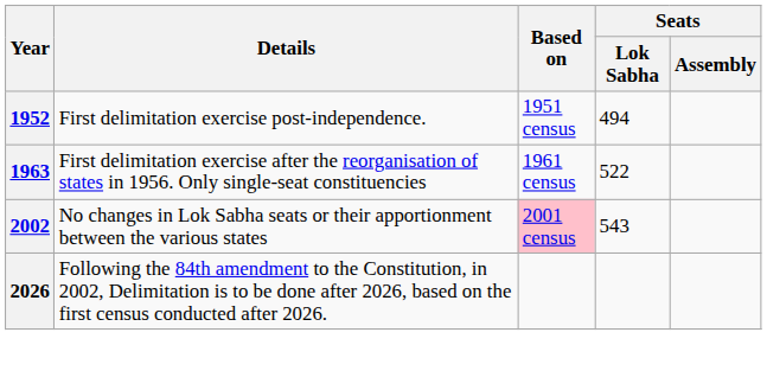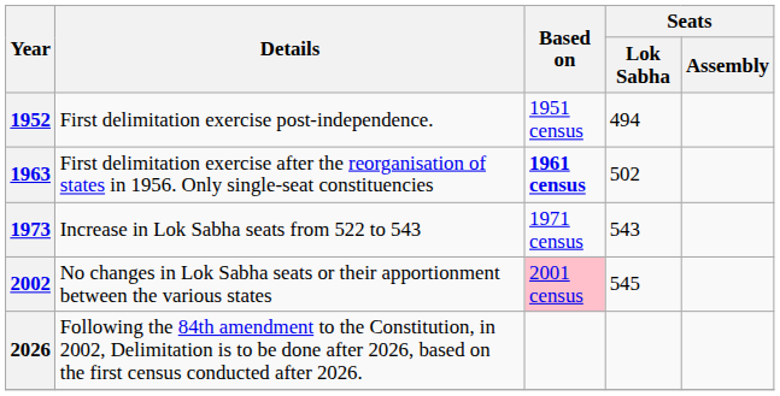 <table class="wikitable sortable static-row-numbers">
 <tr>
 <th scope=col rowspan=2>Year</th>
 <th scope=col rowspan=2>Details</th>
 <th scope=col rowspan=2>Based on</th>
 <th scope=colgroup colspan=2>Seats</th>
 </tr>
 <tr class="static-row-header">
 <th scope=col>Lok Sabha</th>
 <th scope=col>Assembly</th>
 </tr>
 <tr>
 <th scope=row><a href='#'>1952</a></th>
 <td>First delimitation exercise post-independence.</td>
 <td><a href='#'>1951 census</a></td>
 <td>494</td>
 <td></td>
 </tr>
 <tr>
 <th scope=row><a href='#'>1963</a></th>
 <td>First delimitation exercise after the <a href='#'>reorganisation of states</a> in 1956. Only single-seat constituencies</td>
-<td><a href='#'>1961 census</a></td>
-<td>522</td>
+<td><strong><a href='#'>1961 census</a></strong></td>
+<td>502</td>
+<td></td>
+</tr>
+<tr>
+<th scope=row><a href='#'>1973</a></th>
+<td>Increase in Lok Sabha seats from 522 to 543</td>
+<td><a href='#'>1971 census</a></td>
+<td>543</td>
 <td></td>
 </tr>
 <tr>
 <th scope=row><a href='#'>2002</a></th>
 <td>No changes in Lok Sabha seats or their apportionment between the various states</td>
 <td style="background: pink;"><a href='#'>2001 census</a></td>
-<td>543</td>
+<td>545</td>
 <td></td>
 </tr>
 <tr>
 <th scope=row>2026</th>
 <td>Following the <a href='#'>84th amendment</a> to the Constitution, in 2002, Delimitation is to be done after 2026, based on the first census conducted after 2026.</td>
 <td></td>
 <td></td>
 <td></td>
 </tr>
 <tr>
 </tr>
 </table>
